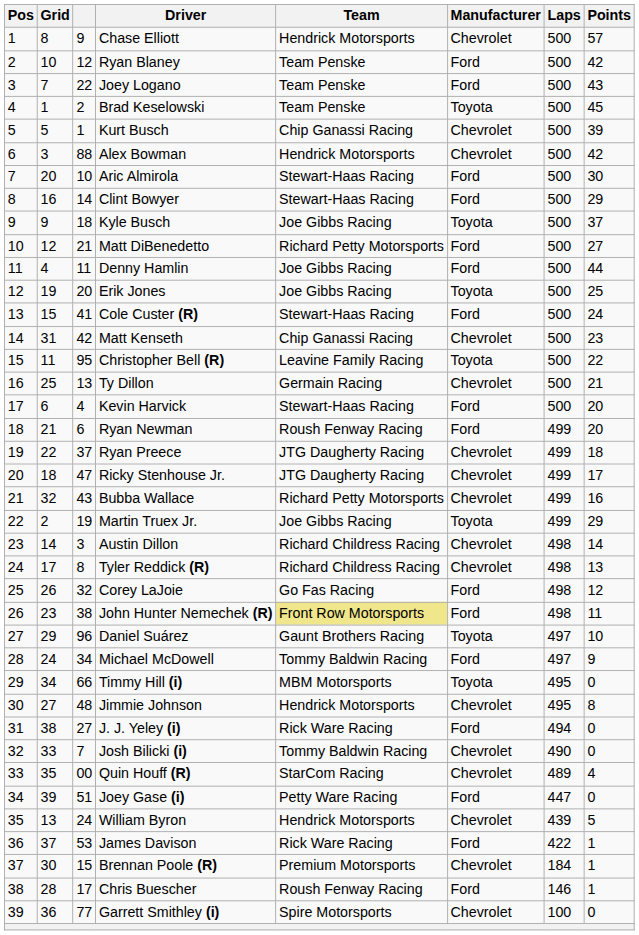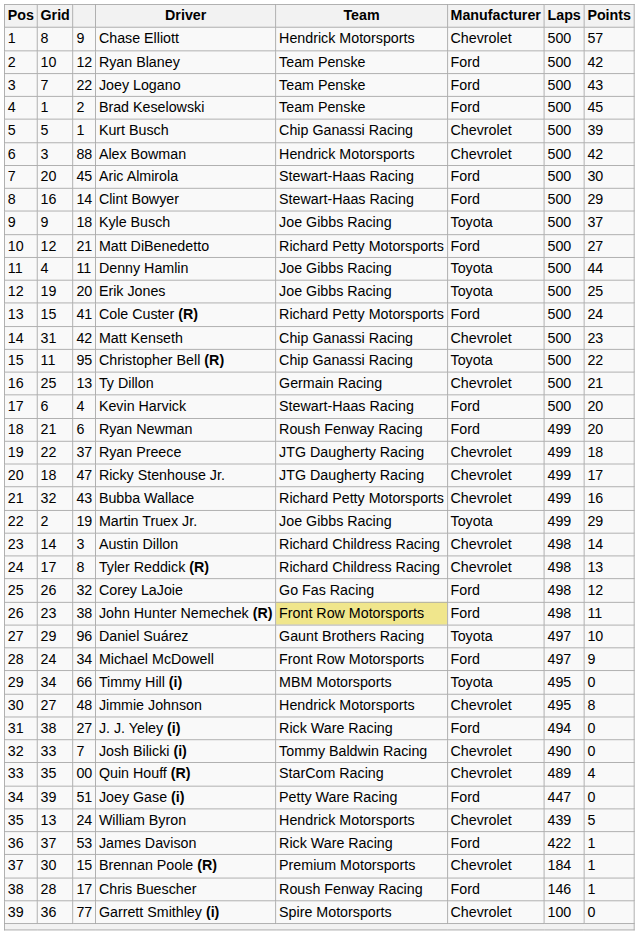 <table class="wikitable" style="font-size:98%">
 <tr>
 <th>Pos</th>
 <th>Grid</th>
 <th></th>
 <th>Driver</th>
 <th>Team</th>
 <th>Manufacturer</th>
 <th>Laps</th>
 <th>Points</th>
 </tr>
 <tr>
 <td>1</td>
 <td>8</td>
 <td>9</td>
 <td>Chase Elliott</td>
 <td>Hendrick Motorsports</td>
 <td>Chevrolet</td>
 <td>500</td>
 <td>57</td>
 </tr>
 <tr>
 <td>2</td>
 <td>10</td>
 <td>12</td>
 <td>Ryan Blaney</td>
 <td>Team Penske</td>
 <td>Ford</td>
 <td>500</td>
 <td>42</td>
 </tr>
 <tr>
 <td>3</td>
 <td>7</td>
 <td>22</td>
 <td>Joey Logano</td>
 <td>Team Penske</td>
 <td>Ford</td>
 <td>500</td>
 <td>43</td>
 </tr>
 <tr>
 <td>4</td>
 <td>1</td>
 <td>2</td>
 <td>Brad Keselowski</td>
 <td>Team Penske</td>
-<td>Toyota</td>
+<td>Ford</td>
 <td>500</td>
 <td>45</td>
 </tr>
 <tr>
 <td>5</td>
 <td>5</td>
 <td>1</td>
 <td>Kurt Busch</td>
 <td>Chip Ganassi Racing</td>
 <td>Chevrolet</td>
 <td>500</td>
 <td>39</td>
 </tr>
 <tr>
 <td>6</td>
 <td>3</td>
 <td>88</td>
 <td>Alex Bowman</td>
 <td>Hendrick Motorsports</td>
 <td>Chevrolet</td>
 <td>500</td>
 <td>42</td>
 </tr>
 <tr>
 <td>7</td>
 <td>20</td>
-<td>10</td>
+<td>45</td>
 <td>Aric Almirola</td>
 <td>Stewart-Haas Racing</td>
 <td>Ford</td>
 <td>500</td>
 <td>30</td>
 </tr>
 <tr>
 <td>8</td>
 <td>16</td>
 <td>14</td>
 <td>Clint Bowyer</td>
 <td>Stewart-Haas Racing</td>
 <td>Ford</td>
 <td>500</td>
 <td>29</td>
 </tr>
 <tr>
 <td>9</td>
 <td>9</td>
 <td>18</td>
 <td>Kyle Busch</td>
 <td>Joe Gibbs Racing</td>
 <td>Toyota</td>
 <td>500</td>
 <td>37</td>
 </tr>
 <tr>
 <td>10</td>
 <td>12</td>
 <td>21</td>
 <td>Matt DiBenedetto</td>
 <td>Richard Petty Motorsports</td>
 <td>Ford</td>
 <td>500</td>
 <td>27</td>
 </tr>
 <tr>
 <td>11</td>
 <td>4</td>
 <td>11</td>
 <td>Denny Hamlin</td>
 <td>Joe Gibbs Racing</td>
-<td>Ford</td>
+<td>Toyota</td>
 <td>500</td>
 <td>44</td>
 </tr>
 <tr>
 <td>12</td>
 <td>19</td>
 <td>20</td>
 <td>Erik Jones</td>
 <td>Joe Gibbs Racing</td>
 <td>Toyota</td>
 <td>500</td>
 <td>25</td>
 </tr>
 <tr>
 <td>13</td>
 <td>15</td>
 <td>41</td>
 <td>Cole Custer <strong>(R)</strong></td>
-<td>Stewart-Haas Racing</td>
+<td>Richard Petty Motorsports</td>
 <td>Ford</td>
 <td>500</td>
 <td>24</td>
 </tr>
 <tr>
 <td>14</td>
 <td>31</td>
 <td>42</td>
 <td>Matt Kenseth</td>
 <td>Chip Ganassi Racing</td>
 <td>Chevrolet</td>
 <td>500</td>
 <td>23</td>
 </tr>
 <tr>
 <td>15</td>
 <td>11</td>
 <td>95</td>
 <td>Christopher Bell <strong>(R)</strong></td>
-<td>Leavine Family Racing</td>
+<td>Chip Ganassi Racing</td>
 <td>Toyota</td>
 <td>500</td>
 <td>22</td>
 </tr>
 <tr>
 <td>16</td>
 <td>25</td>
 <td>13</td>
 <td>Ty Dillon</td>
 <td>Germain Racing</td>
 <td>Chevrolet</td>
 <td>500</td>
 <td>21</td>
 </tr>
 <tr>
 <td>17</td>
 <td>6</td>
 <td>4</td>
 <td>Kevin Harvick</td>
 <td>Stewart-Haas Racing</td>
 <td>Ford</td>
 <td>500</td>
 <td>20</td>
 </tr>
 <tr>
 <td>18</td>
 <td>21</td>
 <td>6</td>
 <td>Ryan Newman</td>
 <td>Roush Fenway Racing</td>
 <td>Ford</td>
 <td>499</td>
 <td>20</td>
 </tr>
 <tr>
 <td>19</td>
 <td>22</td>
 <td>37</td>
 <td>Ryan Preece</td>
 <td>JTG Daugherty Racing</td>
 <td>Chevrolet</td>
 <td>499</td>
 <td>18</td>
 </tr>
 <tr>
 <td>20</td>
 <td>18</td>
 <td>47</td>
 <td>Ricky Stenhouse Jr.</td>
 <td>JTG Daugherty Racing</td>
 <td>Chevrolet</td>
 <td>499</td>
 <td>17</td>
 </tr>
 <tr>
 <td>21</td>
 <td>32</td>
 <td>43</td>
 <td>Bubba Wallace</td>
 <td>Richard Petty Motorsports</td>
 <td>Chevrolet</td>
 <td>499</td>
 <td>16</td>
 </tr>
 <tr>
 <td>22</td>
 <td>2</td>
 <td>19</td>
 <td>Martin Truex Jr.</td>
 <td>Joe Gibbs Racing</td>
 <td>Toyota</td>
 <td>499</td>
 <td>29</td>
 </tr>
 <tr>
 <td>23</td>
 <td>14</td>
 <td>3</td>
 <td>Austin Dillon</td>
 <td>Richard Childress Racing</td>
 <td>Chevrolet</td>
 <td>498</td>
 <td>14</td>
 </tr>
 <tr>
 <td>24</td>
 <td>17</td>
 <td>8</td>
 <td>Tyler Reddick <strong>(R)</strong></td>
 <td>Richard Childress Racing</td>
 <td>Chevrolet</td>
 <td>498</td>
 <td>13</td>
 </tr>
 <tr>
 <td>25</td>
 <td>26</td>
 <td>32</td>
 <td>Corey LaJoie</td>
 <td>Go Fas Racing</td>
 <td>Ford</td>
 <td>498</td>
 <td>12</td>
 </tr>
 <tr>
 <td>26</td>
 <td>23</td>
 <td>38</td>
 <td>John Hunter Nemechek <strong>(R)</strong></td>
 <td style="background: khaki;">Front Row Motorsports</td>
 <td>Ford</td>
 <td>498</td>
 <td>11</td>
 </tr>
 <tr>
 <td>27</td>
 <td>29</td>
 <td>96</td>
 <td>Daniel Suárez</td>
 <td>Gaunt Brothers Racing</td>
 <td>Toyota</td>
 <td>497</td>
 <td>10</td>
 </tr>
 <tr>
 <td>28</td>
 <td>24</td>
 <td>34</td>
 <td>Michael McDowell</td>
-<td>Tommy Baldwin Racing</td>
+<td>Front Row Motorsports</td>
 <td>Ford</td>
 <td>497</td>
 <td>9</td>
 </tr>
 <tr>
 <td>29</td>
 <td>34</td>
 <td>66</td>
 <td>Timmy Hill <strong>(i)</strong></td>
 <td>MBM Motorsports</td>
 <td>Toyota</td>
 <td>495</td>
 <td>0</td>
 </tr>
 <tr>
 <td>30</td>
 <td>27</td>
 <td>48</td>
 <td>Jimmie Johnson</td>
 <td>Hendrick Motorsports</td>
 <td>Chevrolet</td>
 <td>495</td>
 <td>8</td>
 </tr>
 <tr>
 <td>31</td>
 <td>38</td>
 <td>27</td>
 <td>J. J. Yeley <strong>(i)</strong></td>
 <td>Rick Ware Racing</td>
 <td>Ford</td>
 <td>494</td>
 <td>0</td>
 </tr>
 <tr>
 <td>32</td>
 <td>33</td>
 <td>7</td>
 <td>Josh Bilicki <strong>(i)</strong></td>
 <td>Tommy Baldwin Racing</td>
 <td>Chevrolet</td>
 <td>490</td>
 <td>0</td>
 </tr>
 <tr>
 <td>33</td>
 <td>35</td>
 <td>00</td>
 <td>Quin Houff <strong>(R)</strong></td>
 <td>StarCom Racing</td>
 <td>Chevrolet</td>
 <td>489</td>
 <td>4</td>
 </tr>
 <tr>
 <td>34</td>
 <td>39</td>
 <td>51</td>
 <td>Joey Gase <strong>(i)</strong></td>
 <td>Petty Ware Racing</td>
 <td>Ford</td>
 <td>447</td>
 <td>0</td>
 </tr>
 <tr>
 <td>35</td>
 <td>13</td>
 <td>24</td>
 <td>William Byron</td>
 <td>Hendrick Motorsports</td>
 <td>Chevrolet</td>
 <td>439</td>
 <td>5</td>
 </tr>
 <tr>
 <td>36</td>
 <td>37</td>
 <td>53</td>
 <td>James Davison</td>
 <td>Rick Ware Racing</td>
 <td>Ford</td>
 <td>422</td>
 <td>1</td>
 </tr>
 <tr>
 <td>37</td>
 <td>30</td>
 <td>15</td>
 <td>Brennan Poole <strong>(R)</strong></td>
 <td>Premium Motorsports</td>
 <td>Chevrolet</td>
 <td>184</td>
 <td>1</td>
 </tr>
 <tr>
 <td>38</td>
 <td>28</td>
 <td>17</td>
 <td>Chris Buescher</td>
 <td>Roush Fenway Racing</td>
 <td>Ford</td>
 <td>146</td>
 <td>1</td>
 </tr>
 <tr>
 <td>39</td>
 <td>36</td>
 <td>77</td>
 <td>Garrett Smithley <strong>(i)</strong></td>
 <td>Spire Motorsports</td>
 <td>Chevrolet</td>
 <td>100</td>
 <td>0</td>
 </tr>
 <tr>
 <th colspan="8"></th>
 </tr>
 </table>
